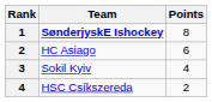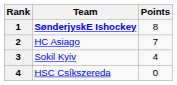 <table class="wikitable" style="text-align: center;">
 <tr>
 <th>Rank</th>
 <th>Team</th>
 <th>Points</th>
 </tr>
 <tr>
 <th>1</th>
 <td style="text-align: left;"> <strong><a href='#'>SønderjyskE Ishockey</a></strong></td>
 <td>8</td>
 </tr>
 <tr>
 <th>2</th>
 <td style="text-align: left;"> <a href='#'>HC Asiago</a></td>
-<td>6</td>
+<td>7</td>
 </tr>
 <tr>
 <th>3</th>
 <td style="text-align: left;"> <a href='#'>Sokil Kyiv</a></td>
 <td>4</td>
 </tr>
 <tr>
 <th>4</th>
 <td style="text-align: left;"> <a href='#'>HSC Csíkszereda</a></td>
-<td>2</td>
+<td>0</td>
 </tr>
 </table>
